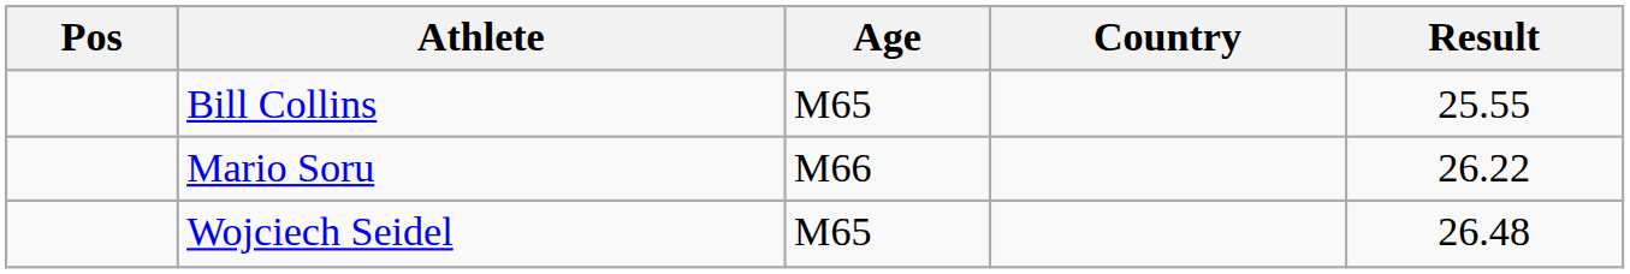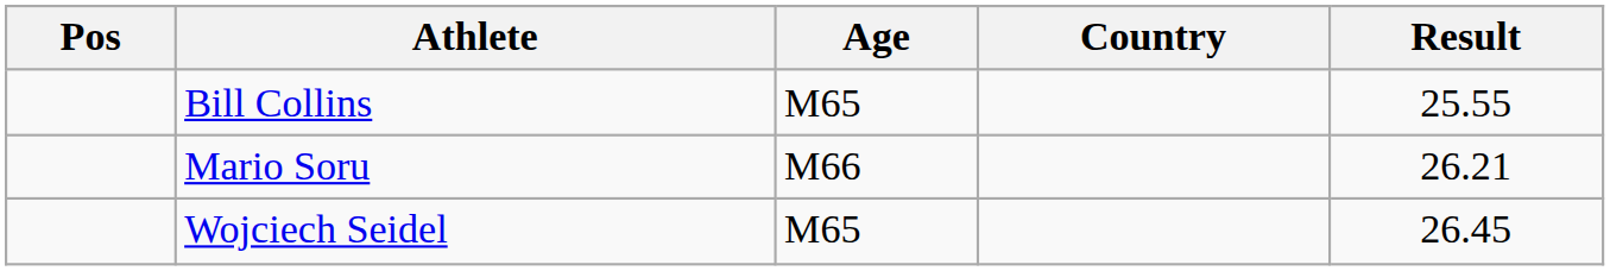 <table class="wikitable"  style="text-align:center; width:50%;">
 <tr>
 <th>Pos</th>
 <th>Athlete</th>
 <th>Age</th>
 <th>Country</th>
 <th>Result</th>
 </tr>
 <tr>
 <td align=center></td>
 <td align=left><a href='#'>Bill Collins</a></td>
 <td align=left>M65</td>
 <td align=left></td>
 <td>25.55</td>
 </tr>
 <tr>
 <td align=center></td>
 <td align=left><a href='#'>Mario Soru</a></td>
 <td align=left>M66</td>
 <td align=left></td>
-<td>26.22</td>
+<td>26.21</td>
 </tr>
 <tr>
 <td align=center></td>
 <td align=left><a href='#'>Wojciech Seidel</a></td>
 <td align=left>M65</td>
 <td align=left></td>
-<td>26.48</td>
+<td>26.45</td>
 </tr>
 </table>
